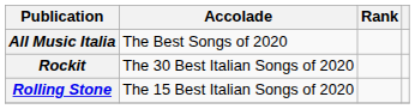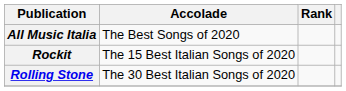 <table class="wikitable sortable plainrowheaders">
 <tr>
 <th scope="col">Publication</th>
 <th scope="col">Accolade</th>
 <th scope="col">Rank</th>
 <th scope="col" class="unsortable"></th>
 </tr>
 <tr>
 <th scope="row"><em>All Music Italia</em></th>
 <td>The Best Songs of 2020</td>
 <td></td>
 <td></td>
 </tr>
 <tr>
 <th scope="row"><em>Rockit</em></th>
-<td>The 30 Best Italian Songs of 2020</td>
+<td>The 15 Best Italian Songs of 2020</td>
 <td></td>
 <td></td>
 </tr>
 <tr>
 <th scope="row"><em><a href='#'>Rolling Stone</a></em></th>
-<td>The 15 Best Italian Songs of 2020</td>
+<td>The 30 Best Italian Songs of 2020</td>
 <td></td>
 <td></td>
 </tr>
 <tr>
 </tr>
 </table>
